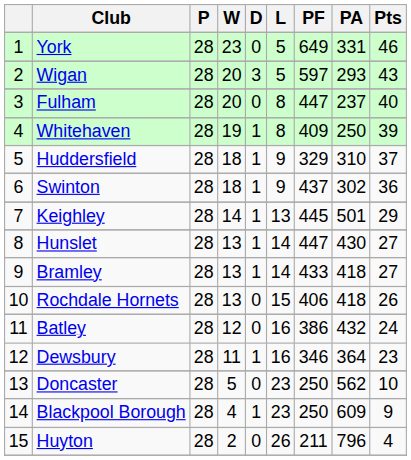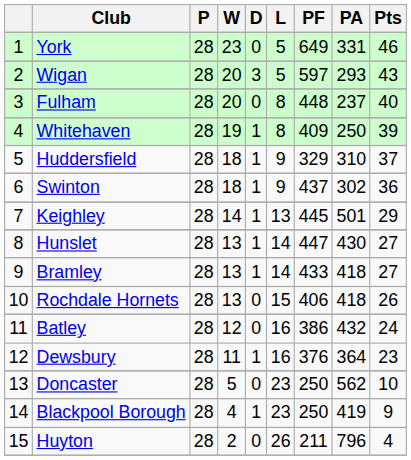 <table class="wikitable" style="text-align:center;">
 <tr>
 <th></th>
 <th><strong>Club</strong></th>
 <th><strong>P</strong></th>
 <th><strong>W</strong></th>
 <th><strong>D</strong></th>
 <th><strong>L</strong></th>
 <th><strong>PF</strong></th>
 <th><strong>PA</strong></th>
 <th><strong>Pts</strong></th>
 </tr>
 <tr --->
 </tr>
 <tr align=center style="background:#ccffcc;color:black">
 <td>1</td>
 <td style="text-align:left;"><a href='#'>York</a></td>
 <td>28</td>
 <td>23</td>
 <td>0</td>
 <td>5</td>
 <td>649</td>
 <td>331</td>
 <td>46</td>
 </tr>
 <tr --->
 </tr>
 <tr align=center style="background:#ccffcc;color:black">
 <td>2</td>
 <td style="text-align:left;"><a href='#'>Wigan</a></td>
 <td>28</td>
 <td>20</td>
 <td>3</td>
 <td>5</td>
 <td>597</td>
 <td>293</td>
 <td>43</td>
 </tr>
 <tr --->
 </tr>
 <tr align=center style="background:#ccffcc;color:black">
 <td>3</td>
 <td style="text-align:left;"><a href='#'>Fulham</a></td>
 <td>28</td>
 <td>20</td>
 <td>0</td>
 <td>8</td>
-<td>447</td>
+<td>448</td>
 <td>237</td>
 <td>40</td>
 </tr>
 <tr --->
 </tr>
 <tr align=center style="background:#ccffcc;color:black">
 <td>4</td>
 <td style="text-align:left;"><a href='#'>Whitehaven</a></td>
 <td>28</td>
 <td>19</td>
 <td>1</td>
 <td>8</td>
 <td>409</td>
 <td>250</td>
 <td>39</td>
 </tr>
 <tr --->
 </tr>
 <tr align=center style="background:">
 <td>5</td>
 <td style="text-align:left;"><a href='#'>Huddersfield</a></td>
 <td>28</td>
 <td>18</td>
 <td>1</td>
 <td>9</td>
 <td>329</td>
 <td>310</td>
 <td>37</td>
 </tr>
 <tr --->
 </tr>
 <tr align=center style="background:">
 <td>6</td>
 <td style="text-align:left;"><a href='#'>Swinton</a></td>
 <td>28</td>
 <td>18</td>
 <td>1</td>
 <td>9</td>
 <td>437</td>
 <td>302</td>
 <td>36</td>
 </tr>
 <tr --->
 </tr>
 <tr align=center style="background:">
 <td>7</td>
 <td style="text-align:left;"><a href='#'>Keighley</a></td>
 <td>28</td>
 <td>14</td>
 <td>1</td>
 <td>13</td>
 <td>445</td>
 <td>501</td>
 <td>29</td>
 </tr>
 <tr --->
 </tr>
 <tr align=center style="background:">
 <td>8</td>
 <td style="text-align:left;"><a href='#'>Hunslet</a></td>
 <td>28</td>
 <td>13</td>
 <td>1</td>
 <td>14</td>
 <td>447</td>
 <td>430</td>
 <td>27</td>
 </tr>
 <tr --->
 </tr>
 <tr align=center style="background:">
 <td>9</td>
 <td style="text-align:left;"><a href='#'>Bramley</a></td>
 <td>28</td>
 <td>13</td>
 <td>1</td>
 <td>14</td>
 <td>433</td>
 <td>418</td>
 <td>27</td>
 </tr>
 <tr --->
 </tr>
 <tr align=center style="background:">
 <td>10</td>
 <td style="text-align:left;"><a href='#'>Rochdale Hornets</a></td>
 <td>28</td>
 <td>13</td>
 <td>0</td>
 <td>15</td>
 <td>406</td>
 <td>418</td>
 <td>26</td>
 </tr>
 <tr --->
 </tr>
 <tr align=center style="background:">
 <td>11</td>
 <td style="text-align:left;"><a href='#'>Batley</a></td>
 <td>28</td>
 <td>12</td>
 <td>0</td>
 <td>16</td>
 <td>386</td>
 <td>432</td>
 <td>24</td>
 </tr>
 <tr ---|- align=center style="background:">
 <td>12</td>
 <td style="text-align:left;"><a href='#'>Dewsbury</a></td>
 <td>28</td>
 <td>11</td>
 <td>1</td>
 <td>16</td>
-<td>346</td>
+<td>376</td>
 <td>364</td>
 <td>23</td>
 </tr>
 <tr --->
 </tr>
 <tr align=center style="background:">
 <td>13</td>
 <td style="text-align:left;"><a href='#'>Doncaster</a></td>
 <td>28</td>
 <td>5</td>
 <td>0</td>
 <td>23</td>
 <td>250</td>
 <td>562</td>
 <td>10</td>
 </tr>
 <tr --->
 </tr>
 <tr align=center style="background:">
 <td>14</td>
 <td style="text-align:left;"><a href='#'>Blackpool Borough</a></td>
 <td>28</td>
 <td>4</td>
 <td>1</td>
 <td>23</td>
 <td>250</td>
-<td>609</td>
+<td>419</td>
 <td>9</td>
 </tr>
 <tr --->
 </tr>
 <tr align=center style="background:">
 <td>15</td>
 <td style="text-align:left;"><a href='#'>Huyton</a></td>
 <td>28</td>
 <td>2</td>
 <td>0</td>
 <td>26</td>
 <td>211</td>
 <td>796</td>
 <td>4</td>
 </tr>
 <tr --->
 </tr>
 </table>
